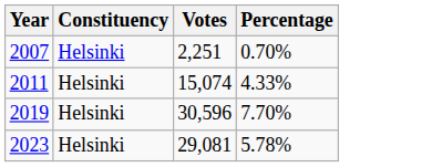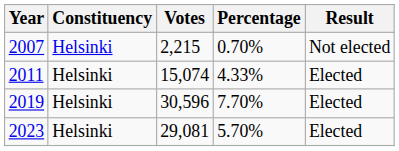 <table class="wikitable">
 <tr>
 <th>Year</th>
 <th>Constituency</th>
 <th>Votes</th>
 <th>Percentage</th>
+<th>Result</th>
 </tr>
 <tr>
 <td><a href='#'>2007</a></td>
 <td><a href='#'>Helsinki</a></td>
-<td>2,251</td>
+<td>2,215</td>
 <td>0.70%</td>
+<td>Not elected</td>
 </tr>
 <tr>
 <td><a href='#'>2011</a></td>
 <td>Helsinki</td>
 <td>15,074</td>
 <td>4.33%</td>
+<td>Elected</td>
 </tr>
 <tr>
 <td><a href='#'>2019</a></td>
 <td>Helsinki</td>
 <td>30,596</td>
 <td>7.70%</td>
+<td>Elected</td>
 </tr>
 <tr>
 <td><a href='#'>2023</a></td>
 <td>Helsinki</td>
 <td>29,081</td>
-<td>5.78%</td>
+<td>5.70%</td>
+<td>Elected</td>
 </tr>
 </table>
